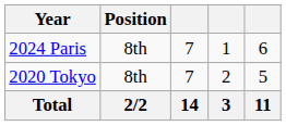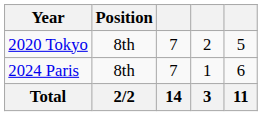 <table class="wikitable" style="text-align: center;">
 <tr>
 <th>Year</th>
 <th>Position</th>
 <th width=25px></th>
 <th width=25px></th>
 <th width=25px></th>
 </tr>
 <tr>
+<td style="text-align: left;"> <a href='#'>2020 Tokyo</a></td>
+<td>8th</td>
+<td>7</td>
+<td>2</td>
+<td>5</td>
+</tr>
+<tr>
 <td style="text-align: left;"> <a href='#'>2024 Paris</a></td>
 <td>8th</td>
 <td>7</td>
 <td>1</td>
 <td>6</td>
-</tr>
-<tr>
-<td style="text-align: left;"> <a href='#'>2020 Tokyo</a></td>
-<td>8th</td>
-<td>7</td>
-<td>2</td>
-<td>5</td>
 </tr>
 <tr>
 <th>Total</th>
 <th>2/2</th>
 <th>14</th>
 <th>3</th>
 <th>11</th>
 </tr>
 </table>
